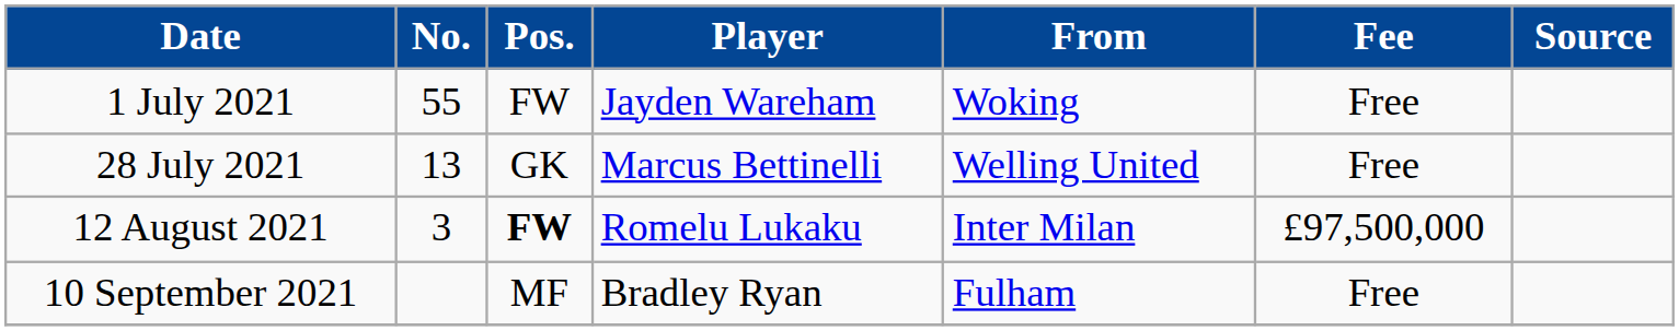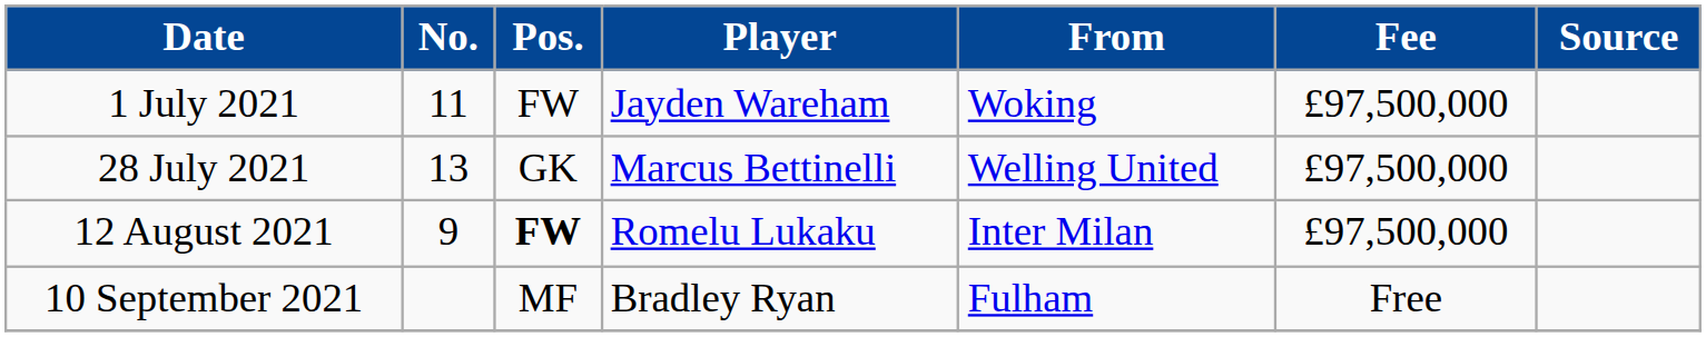 <table class="wikitable sortable" style="text-align:center;width:75%;">
 <tr>
 <th scope="col" style="background-color:#034694;color:#FFFFFF">Date</th>
 <th scope="col" style="background-color:#034694;color:#FFFFFF">No.</th>
 <th scope="col" style="background-color:#034694;color:#FFFFFF">Pos.</th>
 <th scope="col" style="background-color:#034694;color:#FFFFFF">Player</th>
 <th scope="col" style="background-color:#034694;color:#FFFFFF">From</th>
 <th scope="col" style="background-color:#034694;color:#FFFFFF" data-sort-type="currency">Fee</th>
 <th scope="col" class="unsortable" style="background-color:#034694;color:#FFFFFF">Source</th>
 </tr>
 <tr>
 <td>1 July 2021</td>
-<td>55</td>
+<td>11</td>
 <td>FW</td>
 <td align=left> <a href='#'>Jayden Wareham</a></td>
 <td align=left> <a href='#'>Woking</a></td>
-<td>Free</td>
+<td>£97,500,000</td>
 <td></td>
 </tr>
 <tr>
 <td>28 July 2021</td>
 <td>13</td>
 <td>GK</td>
 <td align=left> <a href='#'>Marcus Bettinelli</a></td>
 <td align=left> <a href='#'>Welling United</a></td>
-<td>Free</td>
+<td>£97,500,000</td>
 <td></td>
 </tr>
 <tr>
 <td>12 August 2021</td>
-<td>3</td>
+<td>9</td>
 <td><strong>FW</strong></td>
 <td align=left> <a href='#'>Romelu Lukaku</a></td>
 <td align=left> <a href='#'>Inter Milan</a></td>
 <td>£97,500,000</td>
 <td></td>
 </tr>
 <tr>
 <td>10 September 2021</td>
 <td></td>
 <td>MF</td>
 <td align=left> Bradley Ryan</td>
 <td align=left> <a href='#'>Fulham</a></td>
 <td>Free</td>
 <td></td>
 </tr>
 <tr>
 </tr>
 </table>
